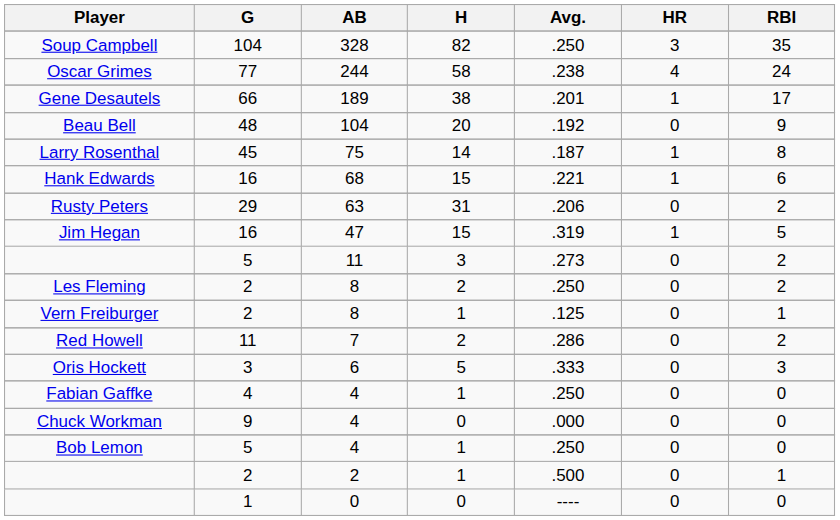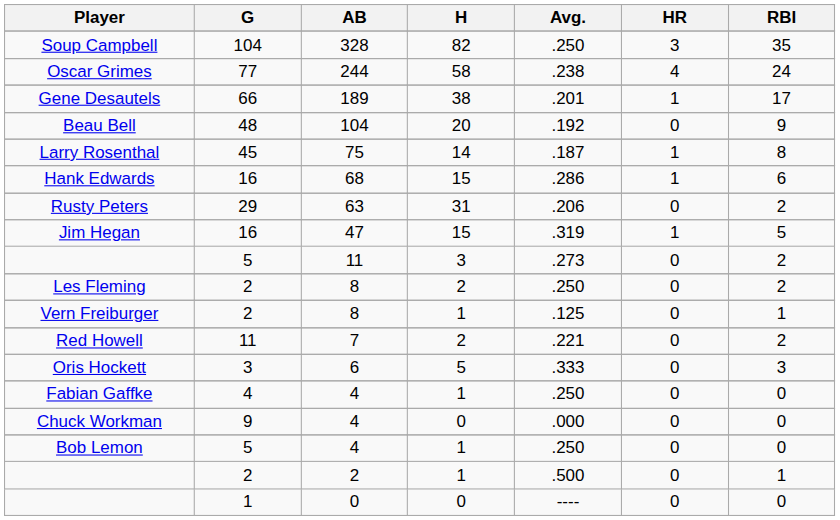 <table class="wikitable sortable">
 <tr>
 <th bgcolor="#DDDDFF" width="16%">Player</th>
 <th bgcolor="#DDDDFF" width="9%">G</th>
 <th bgcolor="#DDDDFF" width="9%">AB</th>
 <th bgcolor="#DDDDFF" width="9%">H</th>
 <th bgcolor="#DDDDFF" width="9%">Avg.</th>
 <th bgcolor="#DDDDFF" width="9%">HR</th>
 <th bgcolor="#DDDDFF" width="9%">RBI</th>
 </tr>
 <tr>
 </tr>
 <tr align="center">
 <td><a href='#'>Soup Campbell</a></td>
 <td>104</td>
 <td>328</td>
 <td>82</td>
 <td>.250</td>
 <td>3</td>
 <td>35</td>
 </tr>
 <tr>
 </tr>
 <tr align="center">
 <td><a href='#'>Oscar Grimes</a></td>
 <td>77</td>
 <td>244</td>
 <td>58</td>
 <td>.238</td>
 <td>4</td>
 <td>24</td>
 </tr>
 <tr>
 </tr>
 <tr align="center">
 <td><a href='#'>Gene Desautels</a></td>
 <td>66</td>
 <td>189</td>
 <td>38</td>
 <td>.201</td>
 <td>1</td>
 <td>17</td>
 </tr>
 <tr>
 </tr>
 <tr align="center">
 <td><a href='#'>Beau Bell</a></td>
 <td>48</td>
 <td>104</td>
 <td>20</td>
 <td>.192</td>
 <td>0</td>
 <td>9</td>
 </tr>
 <tr>
 </tr>
 <tr align="center">
 <td><a href='#'>Larry Rosenthal</a></td>
 <td>45</td>
 <td>75</td>
 <td>14</td>
 <td>.187</td>
 <td>1</td>
 <td>8</td>
 </tr>
 <tr>
 </tr>
 <tr align="center">
 <td><a href='#'>Hank Edwards</a></td>
 <td>16</td>
 <td>68</td>
 <td>15</td>
-<td>.221</td>
+<td>.286</td>
 <td>1</td>
 <td>6</td>
 </tr>
 <tr>
 </tr>
 <tr align="center">
 <td><a href='#'>Rusty Peters</a></td>
 <td>29</td>
 <td>63</td>
 <td>31</td>
 <td>.206</td>
 <td>0</td>
 <td>2</td>
 </tr>
 <tr>
 </tr>
 <tr align="center">
 <td><a href='#'>Jim Hegan</a></td>
 <td>16</td>
 <td>47</td>
 <td>15</td>
 <td>.319</td>
 <td>1</td>
 <td>5</td>
 </tr>
 <tr align="center">
 <td></td>
 <td>5</td>
 <td>11</td>
 <td>3</td>
 <td>.273</td>
 <td>0</td>
 <td>2</td>
 </tr>
 <tr>
 </tr>
 <tr align="center">
 <td><a href='#'>Les Fleming</a></td>
 <td>2</td>
 <td>8</td>
 <td>2</td>
 <td>.250</td>
 <td>0</td>
 <td>2</td>
 </tr>
 <tr>
 </tr>
 <tr align="center">
 <td><a href='#'>Vern Freiburger</a></td>
 <td>2</td>
 <td>8</td>
 <td>1</td>
 <td>.125</td>
 <td>0</td>
 <td>1</td>
 </tr>
 <tr>
 </tr>
 <tr align="center">
 <td><a href='#'>Red Howell</a></td>
 <td>11</td>
 <td>7</td>
 <td>2</td>
-<td>.286</td>
+<td>.221</td>
 <td>0</td>
 <td>2</td>
 </tr>
 <tr>
 </tr>
 <tr align=center>
 <td><a href='#'>Oris Hockett</a></td>
 <td>3</td>
 <td>6</td>
 <td>5</td>
 <td>.333</td>
 <td>0</td>
 <td>3</td>
 </tr>
 <tr>
 </tr>
 <tr align=center>
 <td><a href='#'>Fabian Gaffke</a></td>
 <td>4</td>
 <td>4</td>
 <td>1</td>
 <td>.250</td>
 <td>0</td>
 <td>0</td>
 </tr>
 <tr>
 </tr>
 <tr align="center">
 <td><a href='#'>Chuck Workman</a></td>
 <td>9</td>
 <td>4</td>
 <td>0</td>
 <td>.000</td>
 <td>0</td>
 <td>0</td>
 </tr>
 <tr>
 </tr>
 <tr align="center">
 <td><a href='#'>Bob Lemon</a></td>
 <td>5</td>
 <td>4</td>
 <td>1</td>
 <td>.250</td>
 <td>0</td>
 <td>0</td>
 </tr>
 <tr align="center">
 <td></td>
 <td>2</td>
 <td>2</td>
 <td>1</td>
 <td>.500</td>
 <td>0</td>
 <td>1</td>
 </tr>
 <tr align="center">
 <td></td>
 <td>1</td>
 <td>0</td>
 <td>0</td>
 <td>----</td>
 <td>0</td>
 <td>0</td>
 </tr>
 </table>
